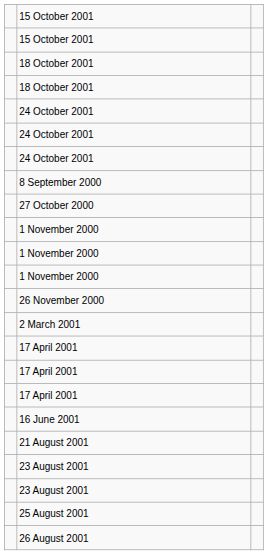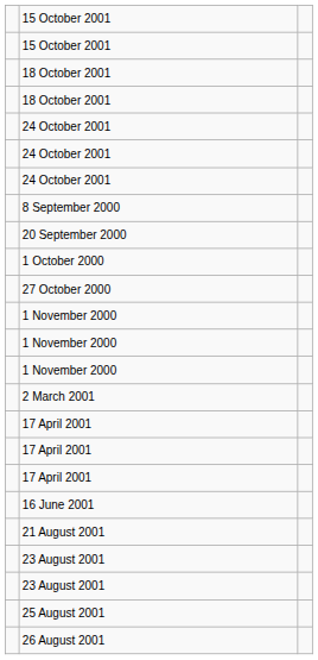 <table class="wikitable" style="font-size: 80%; float: left; width: 26em; margin-right: 1em; height: 700px">
 <tr>
 <td></td>
 <td>15 October 2001</td>
 <td></td>
 </tr>
 <tr>
 <td></td>
 <td>15 October 2001</td>
 <td></td>
 </tr>
 <tr>
 <td></td>
 <td>18 October 2001</td>
 <td></td>
 </tr>
 <tr>
 <td></td>
 <td>18 October 2001</td>
 <td></td>
 </tr>
 <tr>
 <td></td>
 <td>24 October 2001</td>
 <td></td>
 </tr>
 <tr>
 <td></td>
 <td>24 October 2001</td>
 <td></td>
 </tr>
 <tr>
 <td></td>
 <td>24 October 2001</td>
 <td></td>
 </tr>
 <tr>
 <td></td>
 <td>8 September 2000</td>
 <td></td>
 </tr>
 <tr>
 <td></td>
+<td>20 September 2000</td>
+<td></td>
+</tr>
+<tr>
+<td></td>
+<td>1 October 2000</td>
+<td></td>
+</tr>
+<tr>
+<td></td>
 <td>27 October 2000</td>
 <td></td>
 </tr>
 <tr>
 <td></td>
 <td>1 November 2000</td>
 <td></td>
 </tr>
 <tr>
 <td></td>
 <td>1 November 2000</td>
 <td></td>
 </tr>
 <tr>
 <td></td>
 <td>1 November 2000</td>
-<td></td>
-</tr>
-<tr>
-<td></td>
-<td>26 November 2000</td>
 <td></td>
 </tr>
 <tr>
 <td></td>
 <td>2 March 2001</td>
 <td></td>
 </tr>
 <tr>
 <td></td>
 <td>17 April 2001</td>
 <td></td>
 </tr>
 <tr>
 <td></td>
 <td>17 April 2001</td>
 <td></td>
 </tr>
 <tr>
 <td></td>
 <td>17 April 2001</td>
 <td></td>
 </tr>
 <tr>
 <td></td>
 <td>16 June 2001</td>
 <td></td>
 </tr>
 <tr>
 <td></td>
 <td>21 August 2001</td>
 <td></td>
 </tr>
 <tr>
 <td></td>
 <td>23 August 2001</td>
 <td></td>
 </tr>
 <tr>
 <td></td>
 <td>23 August 2001</td>
 <td></td>
 </tr>
 <tr>
 <td></td>
 <td>25 August 2001</td>
 <td></td>
 </tr>
 <tr>
 <td></td>
 <td>26 August 2001</td>
 <td></td>
 </tr>
 </table>
